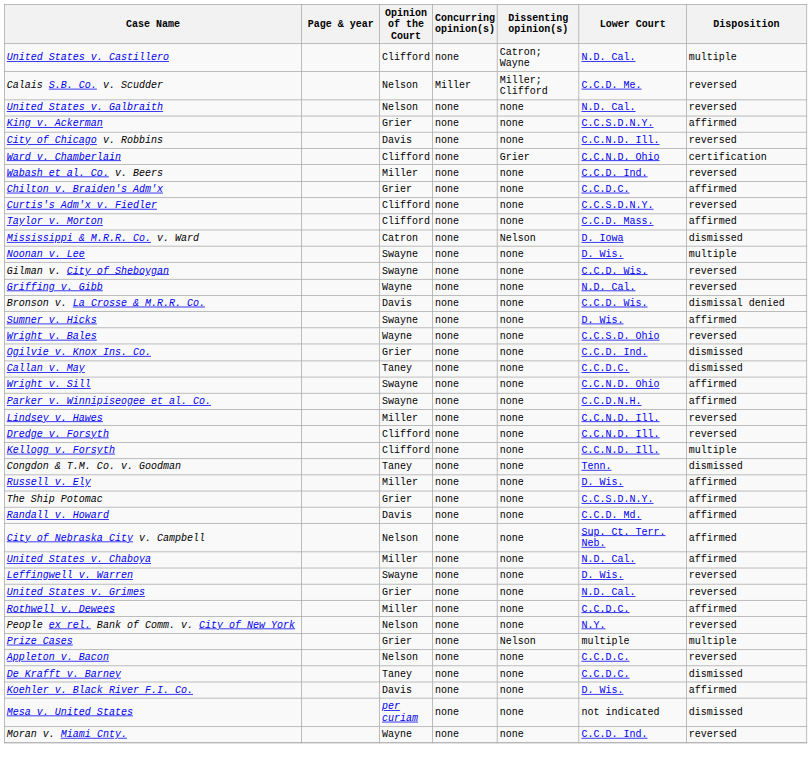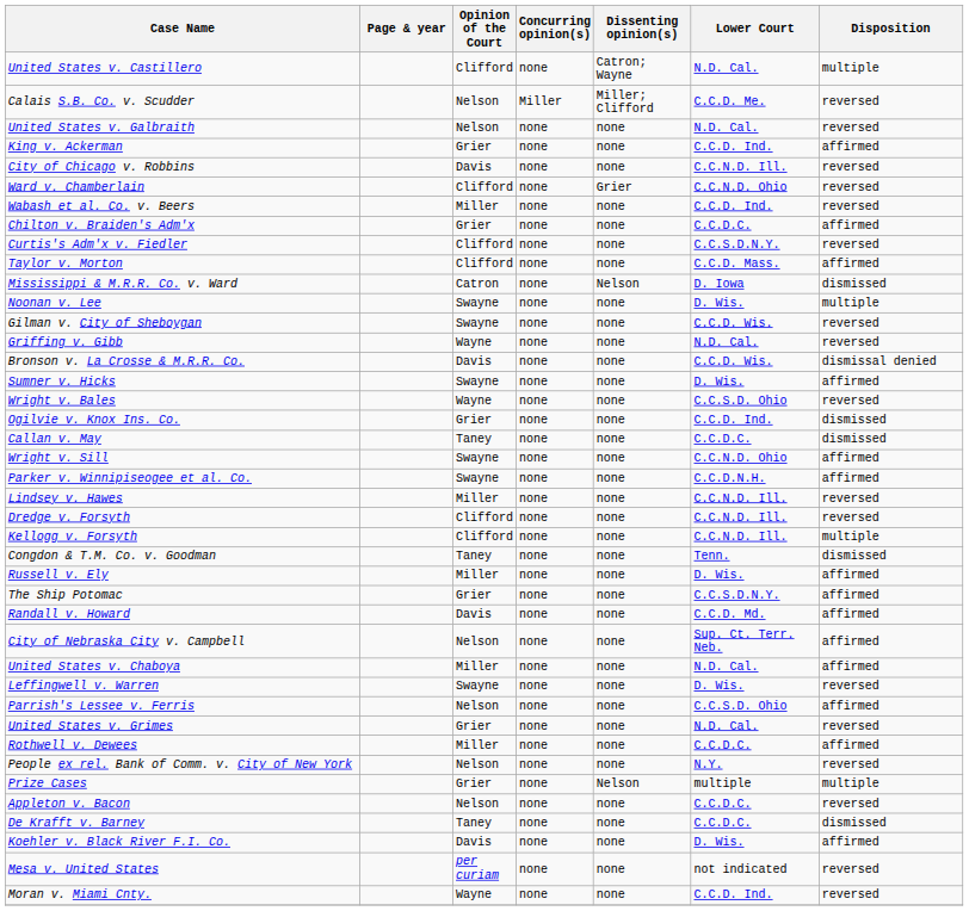 <table class="wikitable sortable">
 <tr>
 <th scope="col" style="width: 380px;">Case Name</th>
 <th scope="col" style="width: 95px;">Page & year</th>
 <th scope="col" style="width: 10px;">Opinion of the Court</th>
 <th scope="col" style="width: 10px;">Concurring opinion(s)</th>
 <th scope="col" style="width: 100px;">Dissenting opinion(s)</th>
 <th scope="col" style="width: 133px;">Lower Court</th>
 <th scope="col" style="width: 150px;">Disposition</th>
 </tr>
 <tr>
 <td><em><a href='#'>United States v. Castillero</a></em></td>
 <td align="right"></td>
 <td>Clifford</td>
 <td>none</td>
 <td>Catron; Wayne</td>
 <td><a href='#'>N.D. Cal.</a></td>
 <td>multiple</td>
 </tr>
 <tr>
 <td><em>Calais <a href='#'>S.B. Co.</a> v. Scudder</em></td>
 <td align="right"></td>
 <td>Nelson</td>
 <td>Miller</td>
 <td>Miller; Clifford</td>
 <td><a href='#'>C.C.D. Me.</a></td>
 <td>reversed</td>
 </tr>
 <tr>
 <td><em><a href='#'>United States v. Galbraith</a></em></td>
 <td align="right"></td>
 <td>Nelson</td>
 <td>none</td>
 <td>none</td>
 <td><a href='#'>N.D. Cal.</a></td>
 <td>reversed</td>
 </tr>
 <tr>
 <td><em><a href='#'>King v. Ackerman</a></em></td>
 <td align="right"></td>
 <td>Grier</td>
 <td>none</td>
 <td>none</td>
-<td><a href='#'>C.C.S.D.N.Y.</a></td>
+<td><a href='#'>C.C.D. Ind.</a></td>
 <td>affirmed</td>
 </tr>
 <tr>
 <td><em><a href='#'>City of Chicago</a> v. Robbins</em></td>
 <td align="right"></td>
 <td>Davis</td>
 <td>none</td>
 <td>none</td>
 <td><a href='#'>C.C.N.D. Ill.</a></td>
 <td>reversed</td>
 </tr>
 <tr>
 <td><em><a href='#'>Ward v. Chamberlain</a></em></td>
 <td align="right"></td>
 <td>Clifford</td>
 <td>none</td>
 <td>Grier</td>
 <td><a href='#'>C.C.N.D. Ohio</a></td>
-<td>certification</td>
+<td>reversed</td>
 </tr>
 <tr>
 <td><em><a href='#'>Wabash et al. Co.</a> v. Beers</em></td>
 <td align="right"></td>
 <td>Miller</td>
 <td>none</td>
 <td>none</td>
 <td><a href='#'>C.C.D. Ind.</a></td>
 <td>reversed</td>
 </tr>
 <tr>
 <td><em><a href='#'>Chilton v. Braiden's Adm'x</a></em></td>
 <td align="right"></td>
 <td>Grier</td>
 <td>none</td>
 <td>none</td>
 <td><a href='#'>C.C.D.C.</a></td>
 <td>affirmed</td>
 </tr>
 <tr>
 <td><em><a href='#'>Curtis's Adm'x v. Fiedler</a></em></td>
 <td align="right"></td>
 <td>Clifford</td>
 <td>none</td>
 <td>none</td>
 <td><a href='#'>C.C.S.D.N.Y.</a></td>
 <td>reversed</td>
 </tr>
 <tr>
 <td><em><a href='#'>Taylor v. Morton</a></em></td>
 <td align="right"></td>
 <td>Clifford</td>
 <td>none</td>
 <td>none</td>
 <td><a href='#'>C.C.D. Mass.</a></td>
 <td>affirmed</td>
 </tr>
 <tr>
 <td><em><a href='#'>Mississippi & M.R.R. Co.</a> v. Ward</em></td>
 <td align="right"></td>
 <td>Catron</td>
 <td>none</td>
 <td>Nelson</td>
 <td><a href='#'>D. Iowa</a></td>
 <td>dismissed</td>
 </tr>
 <tr>
 <td><em><a href='#'>Noonan v. Lee</a></em></td>
 <td align="right"></td>
 <td>Swayne</td>
 <td>none</td>
 <td>none</td>
 <td><a href='#'>D. Wis.</a></td>
 <td>multiple</td>
 </tr>
 <tr>
 <td><em>Gilman v. <a href='#'>City of Sheboygan</a></em></td>
 <td align="right"></td>
 <td>Swayne</td>
 <td>none</td>
 <td>none</td>
 <td><a href='#'>C.C.D. Wis.</a></td>
 <td>reversed</td>
 </tr>
 <tr>
 <td><em><a href='#'>Griffing v. Gibb</a></em></td>
 <td align="right"></td>
 <td>Wayne</td>
 <td>none</td>
 <td>none</td>
 <td><a href='#'>N.D. Cal.</a></td>
 <td>reversed</td>
 </tr>
 <tr>
 <td><em>Bronson v. <a href='#'>La Crosse & M.R.R. Co.</a></em></td>
 <td align="right"></td>
 <td>Davis</td>
 <td>none</td>
 <td>none</td>
 <td><a href='#'>C.C.D. Wis.</a></td>
 <td>dismissal denied</td>
 </tr>
 <tr>
 <td><em><a href='#'>Sumner v. Hicks</a></em></td>
 <td align="right"></td>
 <td>Swayne</td>
 <td>none</td>
 <td>none</td>
 <td><a href='#'>D. Wis.</a></td>
 <td>affirmed</td>
 </tr>
 <tr>
 <td><em><a href='#'>Wright v. Bales</a></em></td>
 <td align="right"></td>
 <td>Wayne</td>
 <td>none</td>
 <td>none</td>
 <td><a href='#'>C.C.S.D. Ohio</a></td>
 <td>reversed</td>
 </tr>
 <tr>
 <td><em><a href='#'>Ogilvie v. Knox Ins. Co.</a></em></td>
 <td align="right"></td>
 <td>Grier</td>
 <td>none</td>
 <td>none</td>
 <td><a href='#'>C.C.D. Ind.</a></td>
 <td>dismissed</td>
 </tr>
 <tr>
 <td><em><a href='#'>Callan v. May</a></em></td>
 <td align="right"></td>
 <td>Taney</td>
 <td>none</td>
 <td>none</td>
 <td><a href='#'>C.C.D.C.</a></td>
 <td>dismissed</td>
 </tr>
 <tr>
 <td><em><a href='#'>Wright v. Sill</a></em></td>
 <td align="right"></td>
 <td>Swayne</td>
 <td>none</td>
 <td>none</td>
 <td><a href='#'>C.C.N.D. Ohio</a></td>
 <td>affirmed</td>
 </tr>
 <tr>
 <td><em><a href='#'>Parker v. Winnipiseogee et al. Co.</a></em></td>
 <td align="right"></td>
 <td>Swayne</td>
 <td>none</td>
 <td>none</td>
 <td><a href='#'>C.C.D.N.H.</a></td>
 <td>affirmed</td>
 </tr>
 <tr>
 <td><em><a href='#'>Lindsey v. Hawes</a></em></td>
 <td align="right"></td>
 <td>Miller</td>
 <td>none</td>
 <td>none</td>
 <td><a href='#'>C.C.N.D. Ill.</a></td>
 <td>reversed</td>
 </tr>
 <tr>
 <td><em><a href='#'>Dredge v. Forsyth</a></em></td>
 <td align="right"></td>
 <td>Clifford</td>
 <td>none</td>
 <td>none</td>
 <td><a href='#'>C.C.N.D. Ill.</a></td>
 <td>reversed</td>
 </tr>
 <tr>
 <td><em><a href='#'>Kellogg v. Forsyth</a></em></td>
 <td align="right"></td>
 <td>Clifford</td>
 <td>none</td>
 <td>none</td>
 <td><a href='#'>C.C.N.D. Ill.</a></td>
 <td>multiple</td>
 </tr>
 <tr>
 <td><em>Congdon & T.M. Co. v. Goodman</em></td>
 <td align="right"></td>
 <td>Taney</td>
 <td>none</td>
 <td>none</td>
 <td><a href='#'>Tenn.</a></td>
 <td>dismissed</td>
 </tr>
 <tr>
 <td><em><a href='#'>Russell v. Ely</a></em></td>
 <td align="right"></td>
 <td>Miller</td>
 <td>none</td>
 <td>none</td>
 <td><a href='#'>D. Wis.</a></td>
 <td>affirmed</td>
 </tr>
 <tr>
 <td><em>The Ship Potomac</em></td>
 <td align="right"></td>
 <td>Grier</td>
 <td>none</td>
 <td>none</td>
 <td><a href='#'>C.C.S.D.N.Y.</a></td>
 <td>affirmed</td>
 </tr>
 <tr>
 <td><em><a href='#'>Randall v. Howard</a></em></td>
 <td align="right"></td>
 <td>Davis</td>
 <td>none</td>
 <td>none</td>
 <td><a href='#'>C.C.D. Md.</a></td>
 <td>affirmed</td>
 </tr>
 <tr>
 <td><em><a href='#'>City of Nebraska City</a> v. Campbell</em></td>
 <td align="right"></td>
 <td>Nelson</td>
 <td>none</td>
 <td>none</td>
 <td><a href='#'>Sup. Ct. Terr. Neb.</a></td>
 <td>affirmed</td>
 </tr>
 <tr>
 <td><em><a href='#'>United States v. Chaboya</a></em></td>
 <td align="right"></td>
 <td>Miller</td>
 <td>none</td>
 <td>none</td>
 <td><a href='#'>N.D. Cal.</a></td>
 <td>affirmed</td>
 </tr>
 <tr>
 <td><em><a href='#'>Leffingwell v. Warren</a></em></td>
 <td align="right"></td>
 <td>Swayne</td>
 <td>none</td>
 <td>none</td>
 <td><a href='#'>D. Wis.</a></td>
 <td>reversed</td>
 </tr>
 <tr>
+<td><em><a href='#'>Parrish's Lessee v. Ferris</a></em></td>
+<td align="right"></td>
+<td>Nelson</td>
+<td>none</td>
+<td>none</td>
+<td><a href='#'>C.C.S.D. Ohio</a></td>
+<td>affirmed</td>
+</tr>
+<tr>
 <td><em><a href='#'>United States v. Grimes</a></em></td>
 <td align="right"></td>
 <td>Grier</td>
 <td>none</td>
 <td>none</td>
 <td><a href='#'>N.D. Cal.</a></td>
 <td>reversed</td>
 </tr>
 <tr>
 <td><em><a href='#'>Rothwell v. Dewees</a></em></td>
 <td align="right"></td>
 <td>Miller</td>
 <td>none</td>
 <td>none</td>
 <td><a href='#'>C.C.D.C.</a></td>
 <td>affirmed</td>
 </tr>
 <tr>
 <td><em>People <a href='#'>ex rel.</a> Bank of Comm. v. <a href='#'>City of New York</a></em></td>
 <td align="right"></td>
 <td>Nelson</td>
 <td>none</td>
 <td>none</td>
 <td><a href='#'>N.Y.</a></td>
 <td>reversed</td>
 </tr>
 <tr>
 <td><em><a href='#'>Prize Cases</a></em></td>
 <td align="right"></td>
 <td>Grier</td>
 <td>none</td>
 <td>Nelson</td>
 <td>multiple</td>
 <td>multiple</td>
 </tr>
 <tr>
 <td><em><a href='#'>Appleton v. Bacon</a></em></td>
 <td align="right"></td>
 <td>Nelson</td>
 <td>none</td>
 <td>none</td>
 <td><a href='#'>C.C.D.C.</a></td>
 <td>reversed</td>
 </tr>
 <tr>
 <td><em><a href='#'>De Krafft v. Barney</a></em></td>
 <td align="right"></td>
 <td>Taney</td>
 <td>none</td>
 <td>none</td>
 <td><a href='#'>C.C.D.C.</a></td>
 <td>dismissed</td>
 </tr>
 <tr>
 <td><em><a href='#'>Koehler v. Black River F.I. Co.</a></em></td>
 <td align="right"></td>
 <td>Davis</td>
 <td>none</td>
 <td>none</td>
 <td><a href='#'>D. Wis.</a></td>
 <td>affirmed</td>
 </tr>
 <tr>
 <td><em><a href='#'>Mesa v. United States</a></em></td>
 <td align="right"></td>
 <td><em><a href='#'>per curiam</a></em></td>
 <td>none</td>
 <td>none</td>
 <td>not indicated</td>
-<td>dismissed</td>
+<td>reversed</td>
 </tr>
 <tr>
 <td><em>Moran v. <a href='#'>Miami Cnty.</a></em></td>
 <td align="right"></td>
 <td>Wayne</td>
 <td>none</td>
 <td>none</td>
 <td><a href='#'>C.C.D. Ind.</a></td>
 <td>reversed</td>
 </tr>
 <tr>
 </tr>
 </table>
